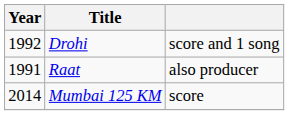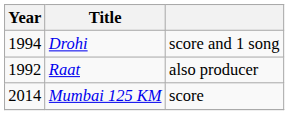 <table class="wikitable sortable">
 <tr>
 <th>Year</th>
 <th>Title</th>
 <th></th>
 </tr>
 <tr>
-<td>1992</td>
+<td>1994</td>
 <td><em><a href='#'>Drohi</a></em></td>
 <td>score and 1 song</td>
 </tr>
 <tr>
-<td>1991</td>
+<td>1992</td>
 <td><em><a href='#'>Raat</a></em></td>
 <td>also producer</td>
 </tr>
 <tr>
 <td>2014</td>
 <td><em><a href='#'>Mumbai 125 KM</a></em></td>
 <td>score</td>
 </tr>
 <tr>
 </tr>
 </table>
